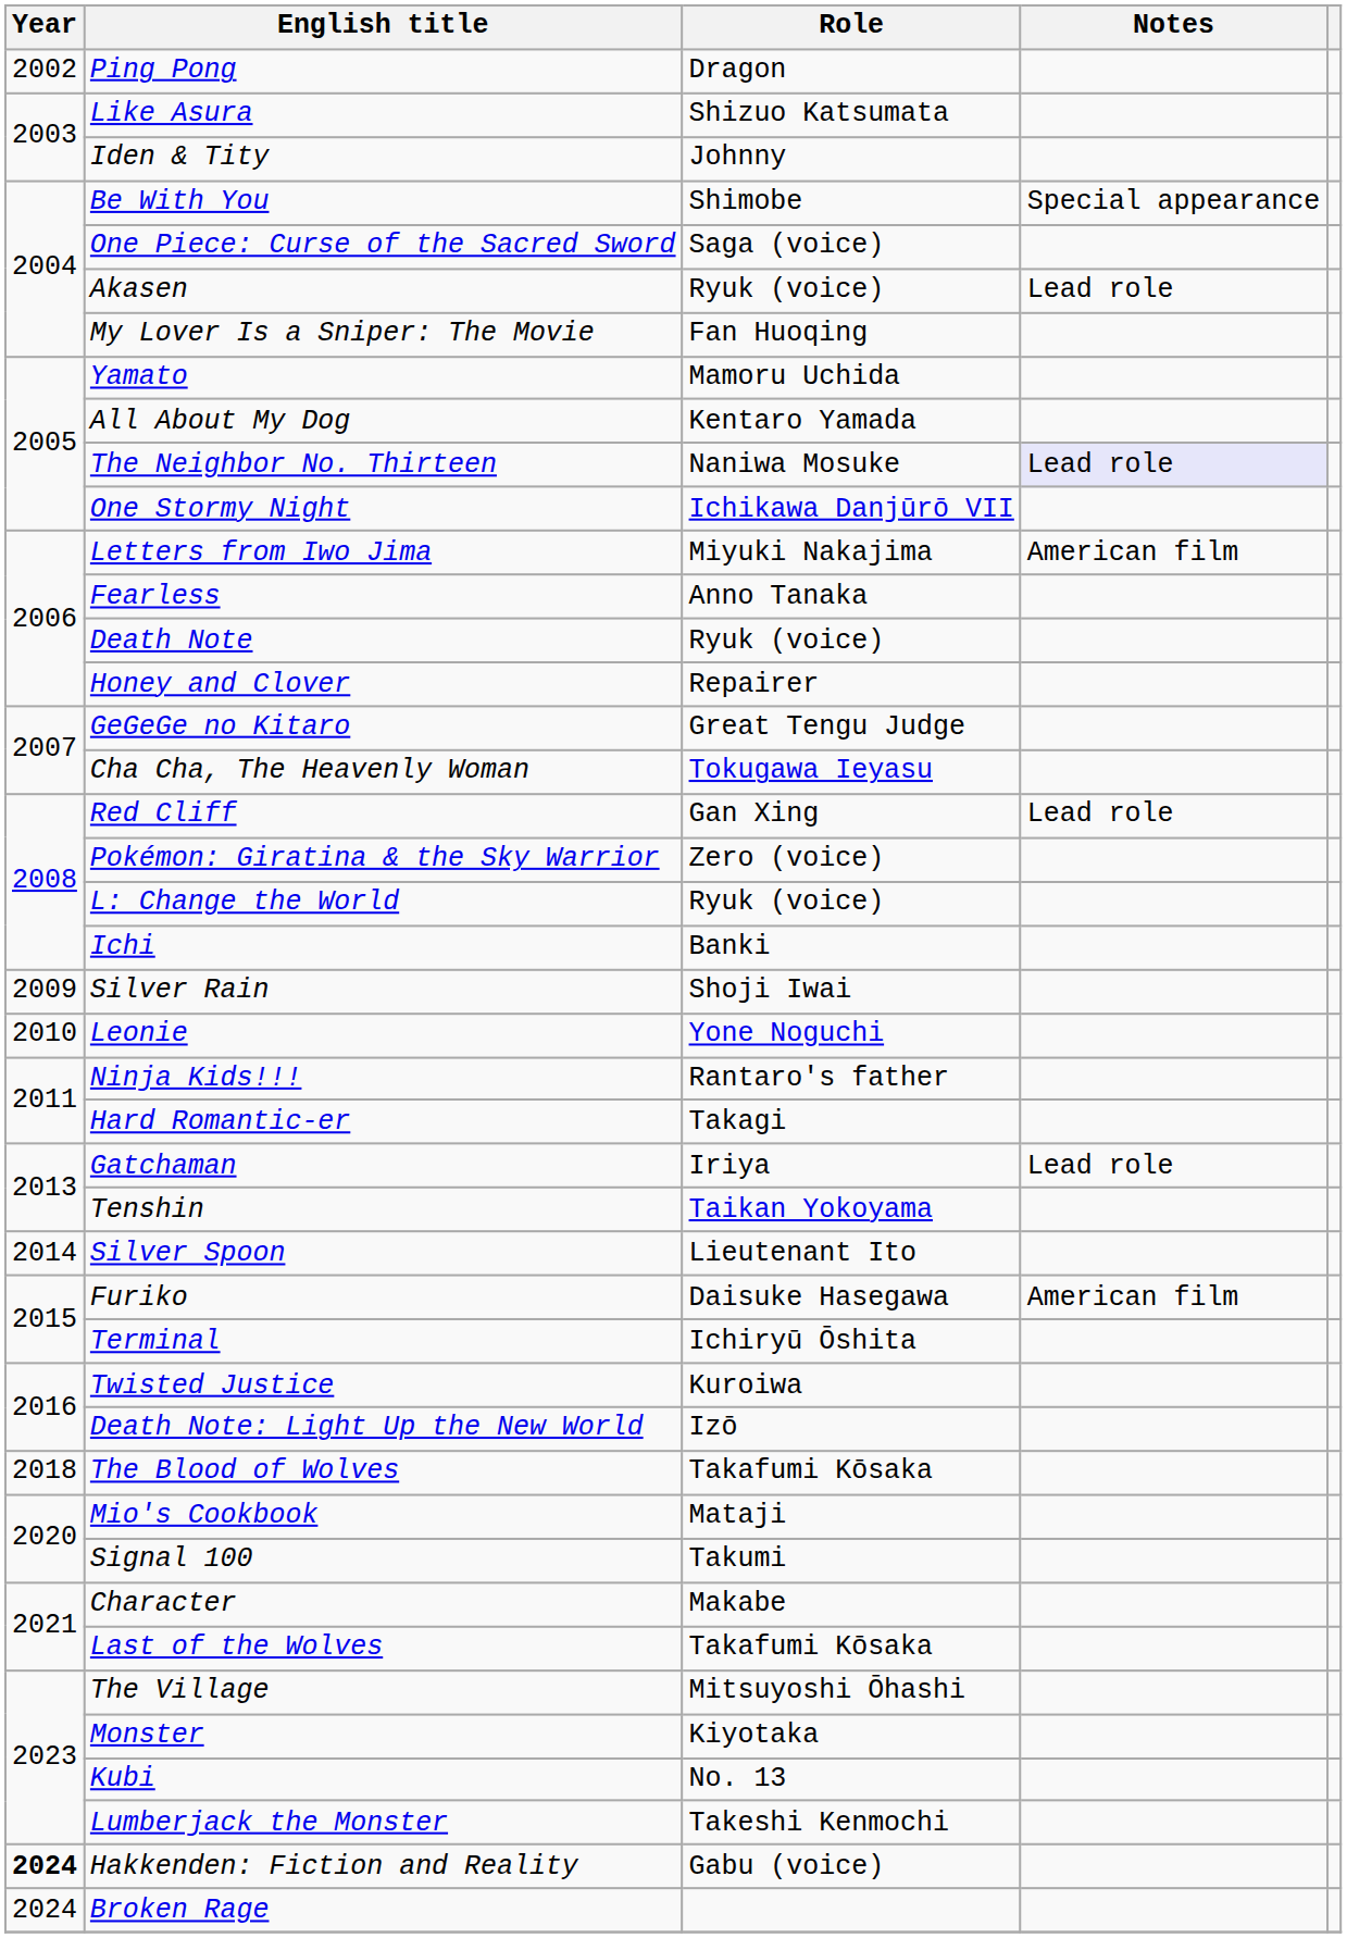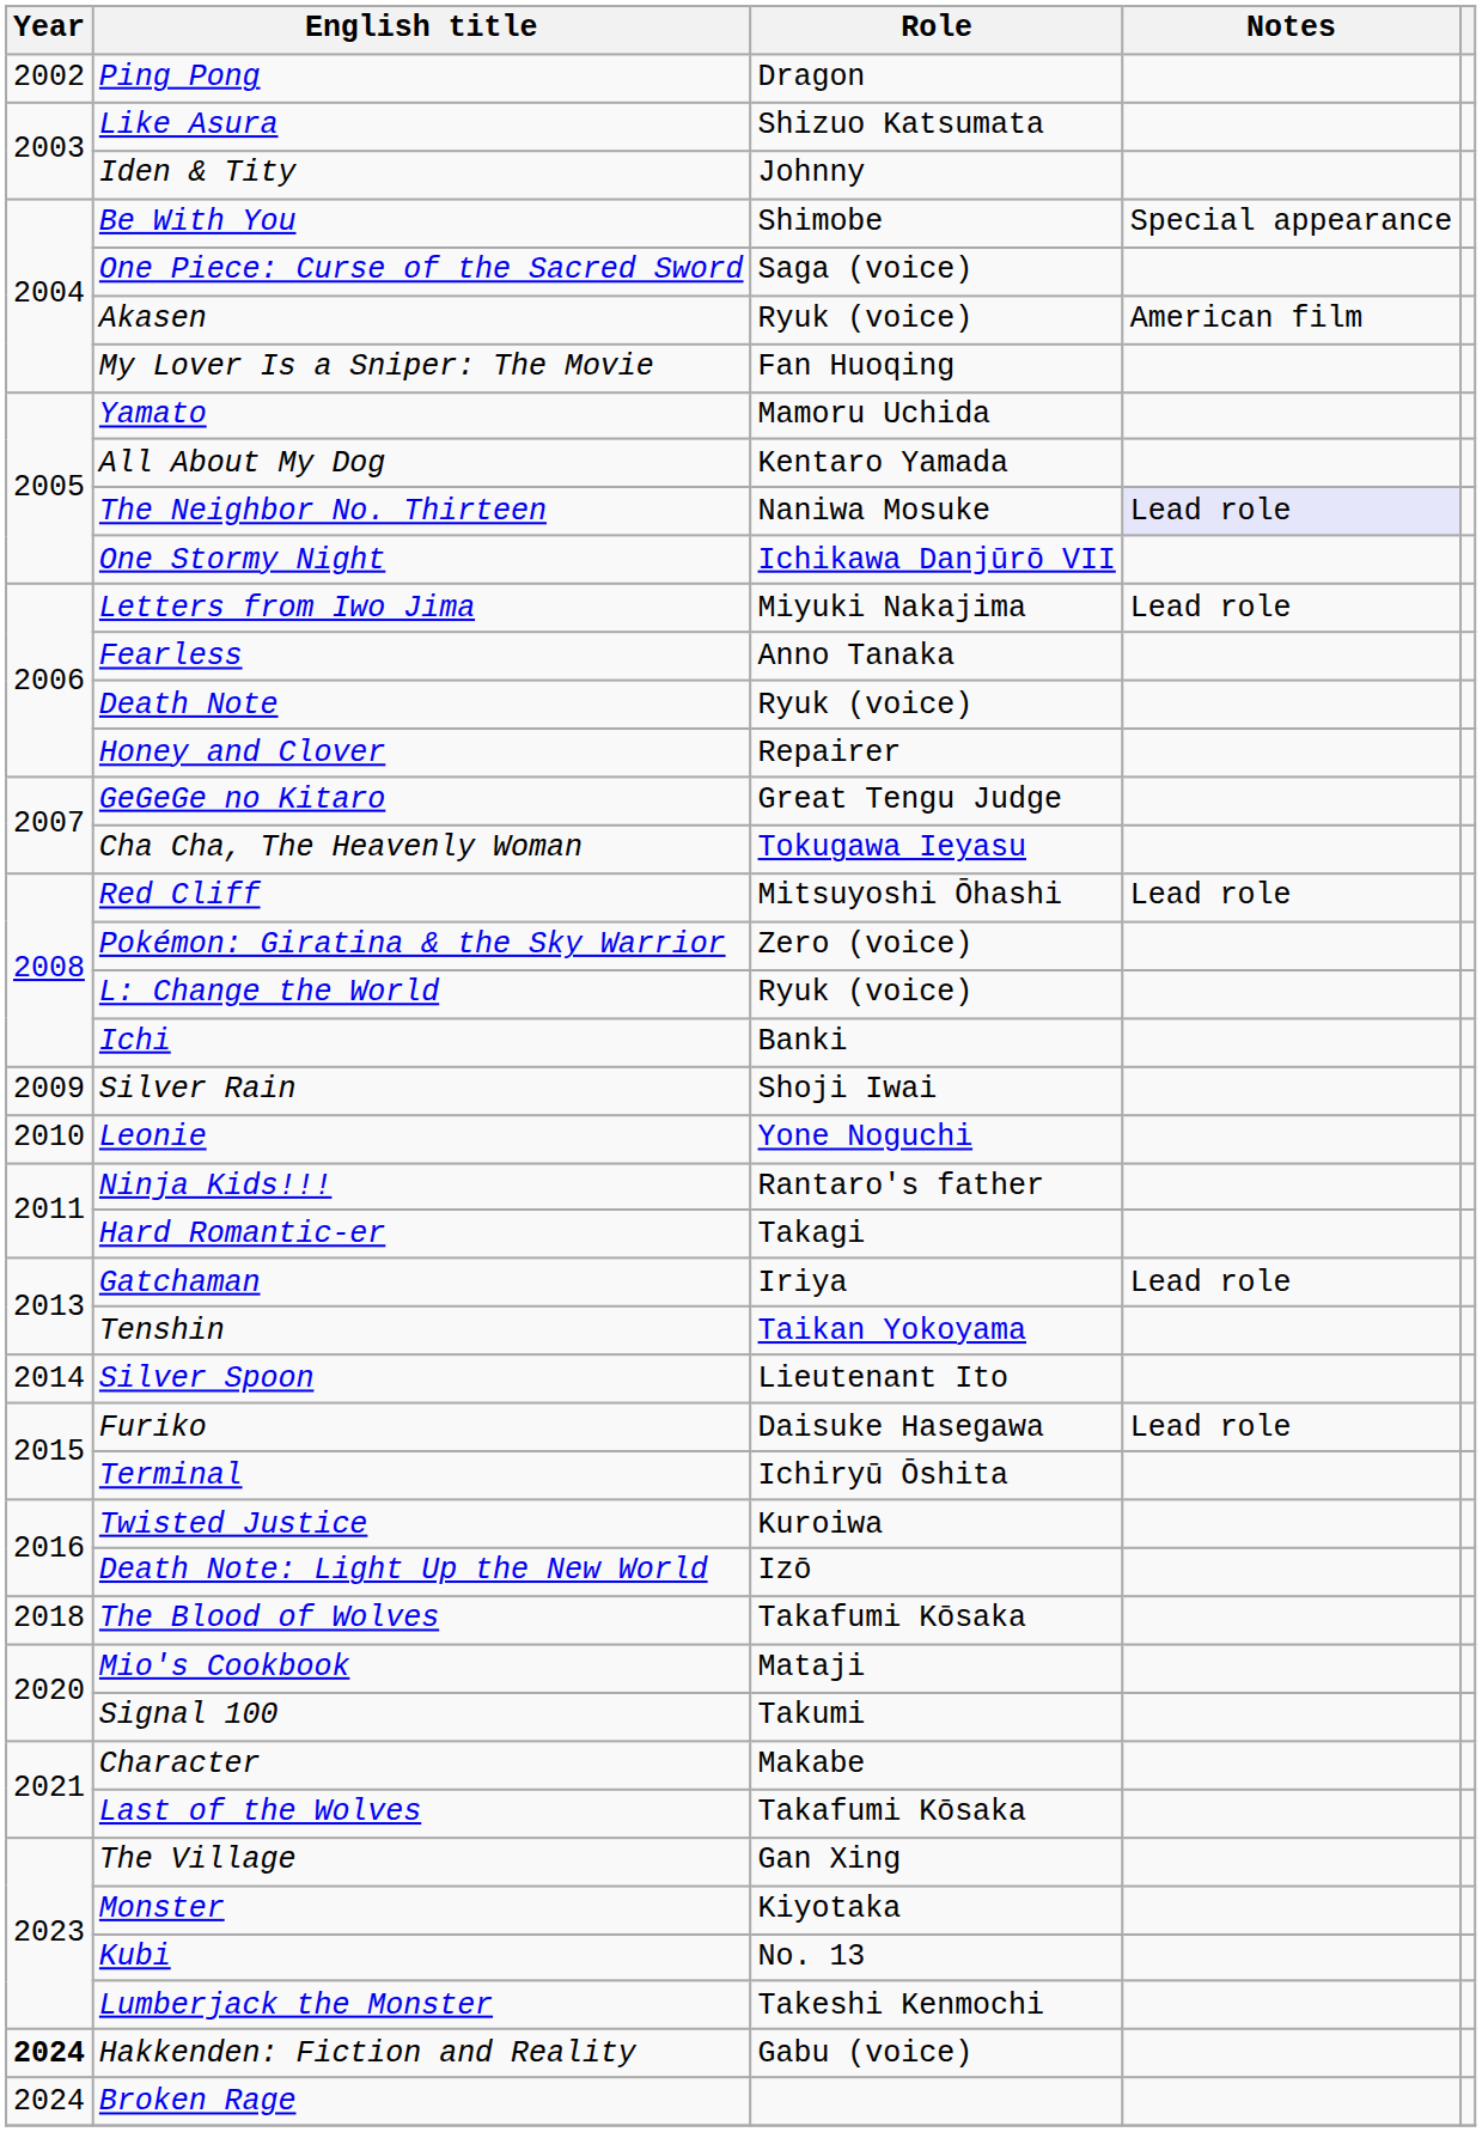 <table class="wikitable" style="font-size: 95%;">
 <tr>
 <th>Year</th>
 <th>English title</th>
 <th>Role</th>
 <th>Notes</th>
 <th></th>
 </tr>
 <tr>
 <td>2002</td>
 <td><em><a href='#'>Ping Pong</a></em></td>
 <td>Dragon</td>
 <td></td>
 <td></td>
 </tr>
 <tr>
 <td rowspan="2">2003</td>
 <td><em><a href='#'>Like Asura</a></em></td>
 <td>Shizuo Katsumata</td>
 <td></td>
 <td></td>
 </tr>
 <tr>
 <td><em>Iden & Tity</em></td>
 <td>Johnny</td>
 <td></td>
 <td></td>
 </tr>
 <tr>
 <td rowspan="4">2004</td>
 <td><em><a href='#'>Be With You</a></em></td>
 <td>Shimobe</td>
 <td>Special appearance</td>
 <td></td>
 </tr>
 <tr>
 <td><em><a href='#'>One Piece: Curse of the Sacred Sword</a></em></td>
 <td>Saga (voice)</td>
 <td></td>
 <td></td>
 </tr>
 <tr>
 <td><em>Akasen</em></td>
 <td>Ryuk (voice)</td>
-<td>Lead role</td>
+<td>American film</td>
 <td></td>
 </tr>
 <tr>
 <td><em>My Lover Is a Sniper: The Movie</em></td>
 <td>Fan Huoqing</td>
 <td></td>
 <td></td>
 </tr>
 <tr>
 <td rowspan="4">2005</td>
 <td><em><a href='#'>Yamato</a></em></td>
 <td>Mamoru Uchida</td>
 <td></td>
 <td></td>
 </tr>
 <tr>
 <td><em>All About My Dog</em></td>
 <td>Kentaro Yamada</td>
 <td></td>
 <td></td>
 </tr>
 <tr>
 <td><em><a href='#'>The Neighbor No. Thirteen</a></em></td>
 <td>Naniwa Mosuke</td>
 <td style="background: lavender;">Lead role</td>
 <td></td>
 </tr>
 <tr>
 <td><em><a href='#'>One Stormy Night</a></em></td>
 <td><a href='#'>Ichikawa Danjūrō VII</a></td>
 <td></td>
 <td></td>
 </tr>
 <tr>
 <td rowspan="4">2006</td>
 <td><em><a href='#'>Letters from Iwo Jima</a></em></td>
 <td>Miyuki Nakajima</td>
-<td>American film</td>
+<td>Lead role</td>
 <td></td>
 </tr>
 <tr>
 <td><em><a href='#'>Fearless</a></em></td>
 <td>Anno Tanaka</td>
 <td></td>
 <td></td>
 </tr>
 <tr>
 <td><em><a href='#'>Death Note</a></em></td>
 <td>Ryuk (voice)</td>
 <td></td>
 <td></td>
 </tr>
 <tr>
 <td><em><a href='#'>Honey and Clover</a></em></td>
 <td>Repairer</td>
 <td></td>
 <td></td>
 </tr>
 <tr>
 <td rowspan="2">2007</td>
 <td><em><a href='#'>GeGeGe no Kitaro</a></em></td>
 <td>Great Tengu Judge</td>
 <td></td>
 <td></td>
 </tr>
 <tr>
 <td><em>Cha Cha, The Heavenly Woman</em></td>
 <td><a href='#'>Tokugawa Ieyasu</a></td>
 <td></td>
 <td></td>
 </tr>
 <tr>
 <td rowspan="4"><a href='#'>2008</a></td>
 <td><em><a href='#'>Red Cliff</a></em></td>
-<td>Gan Xing</td>
+<td>Mitsuyoshi Ōhashi</td>
 <td>Lead role</td>
 <td></td>
 </tr>
 <tr>
 <td><em><a href='#'>Pokémon: Giratina & the Sky Warrior</a></em></td>
 <td>Zero (voice)</td>
 <td></td>
 <td></td>
 </tr>
 <tr>
 <td><em><a href='#'>L: Change the World</a></em></td>
 <td>Ryuk (voice)</td>
 <td></td>
 <td></td>
 </tr>
 <tr>
 <td><em><a href='#'>Ichi</a></em></td>
 <td>Banki</td>
 <td></td>
 <td></td>
 </tr>
 <tr>
 <td>2009</td>
 <td><em>Silver Rain</em></td>
 <td>Shoji Iwai</td>
 <td></td>
 <td></td>
 </tr>
 <tr>
 <td>2010</td>
 <td><em><a href='#'>Leonie</a></em></td>
 <td><a href='#'>Yone Noguchi</a></td>
 <td></td>
 <td></td>
 </tr>
 <tr>
 <td rowspan="2">2011</td>
 <td><em><a href='#'>Ninja Kids!!!</a></em></td>
 <td>Rantaro's father</td>
 <td></td>
 <td></td>
 </tr>
 <tr>
 <td><em><a href='#'>Hard Romantic-er</a></em></td>
 <td>Takagi</td>
 <td></td>
 <td></td>
 </tr>
 <tr>
 <td rowspan="2">2013</td>
 <td><em><a href='#'>Gatchaman</a></em></td>
 <td>Iriya</td>
 <td>Lead role</td>
 <td></td>
 </tr>
 <tr>
 <td><em>Tenshin</em></td>
 <td><a href='#'>Taikan Yokoyama</a></td>
 <td></td>
 <td></td>
 </tr>
 <tr>
 <td>2014</td>
 <td><em><a href='#'>Silver Spoon</a></em></td>
 <td>Lieutenant Ito</td>
 <td></td>
 <td></td>
 </tr>
 <tr>
 <td rowspan="2">2015</td>
 <td><em>Furiko</em></td>
 <td>Daisuke Hasegawa</td>
-<td>American film</td>
+<td>Lead role</td>
 <td></td>
 </tr>
 <tr>
 <td><em><a href='#'>Terminal</a></em></td>
 <td>Ichiryū Ōshita</td>
 <td></td>
 <td></td>
 </tr>
 <tr>
 <td rowspan="2">2016</td>
 <td><em><a href='#'>Twisted Justice</a></em></td>
 <td>Kuroiwa</td>
 <td></td>
 <td></td>
 </tr>
 <tr>
 <td><em><a href='#'>Death Note: Light Up the New World</a></em></td>
 <td>Izō</td>
 <td></td>
 <td></td>
 </tr>
 <tr>
 <td rowspan="1">2018</td>
 <td><em><a href='#'>The Blood of Wolves</a></em></td>
 <td>Takafumi Kōsaka</td>
 <td></td>
 <td></td>
 </tr>
 <tr>
 <td rowspan="2">2020</td>
 <td><em><a href='#'>Mio's Cookbook</a></em></td>
 <td>Mataji</td>
 <td></td>
 <td></td>
 </tr>
 <tr>
 <td><em>Signal 100</em></td>
 <td>Takumi</td>
 <td></td>
 <td></td>
 </tr>
 <tr>
 <td rowspan="2">2021</td>
 <td><em>Character</em></td>
 <td>Makabe</td>
 <td></td>
 <td></td>
 </tr>
 <tr>
 <td><em><a href='#'>Last of the Wolves</a></em></td>
 <td>Takafumi Kōsaka</td>
 <td></td>
 <td></td>
 </tr>
 <tr>
 <td rowspan="4">2023</td>
 <td><em>The Village</em></td>
-<td>Mitsuyoshi Ōhashi</td>
+<td>Gan Xing</td>
 <td></td>
 <td></td>
 </tr>
 <tr>
 <td><em><a href='#'>Monster</a></em></td>
 <td>Kiyotaka</td>
 <td></td>
 <td></td>
 </tr>
 <tr>
 <td><em><a href='#'>Kubi</a></em></td>
 <td>No. 13</td>
 <td></td>
 <td></td>
 </tr>
 <tr>
 <td><em><a href='#'>Lumberjack the Monster</a></em></td>
 <td>Takeshi Kenmochi</td>
 <td></td>
 <td></td>
 </tr>
 <tr>
 <td><strong>2024</strong></td>
 <td><em>Hakkenden: Fiction and Reality</em></td>
 <td>Gabu (voice)</td>
 <td></td>
 <td></td>
 </tr>
 <tr>
 <td>2024</td>
 <td><em><a href='#'>Broken Rage</a></em></td>
 <td></td>
 <td></td>
 <td></td>
 </tr>
 <tr>
 </tr>
 </table>
